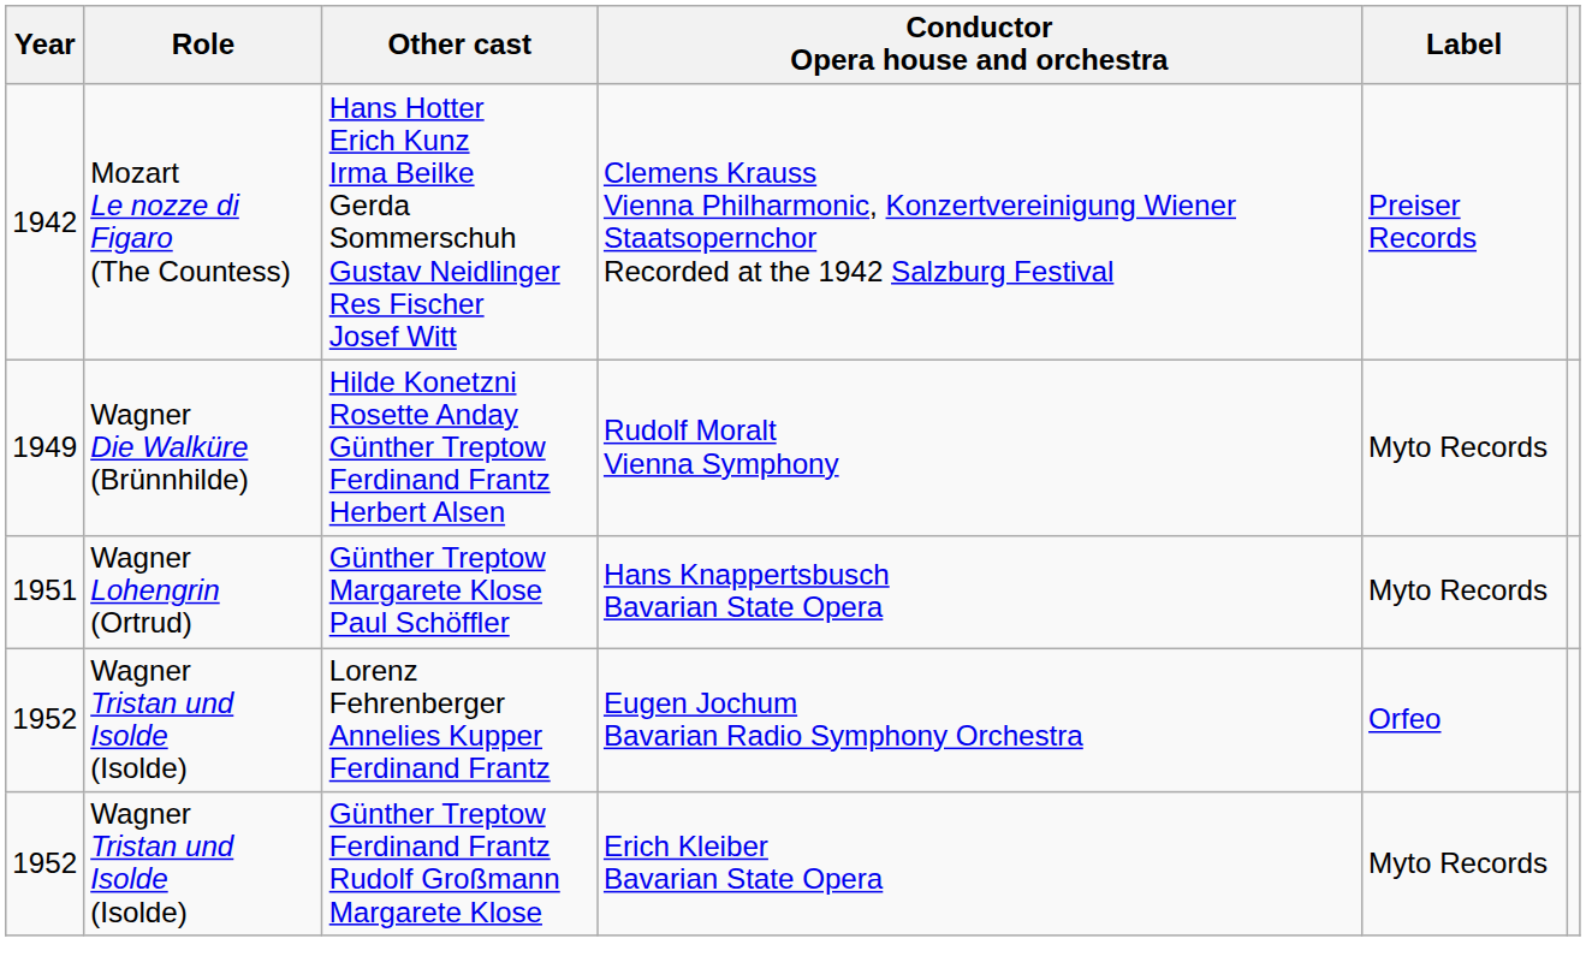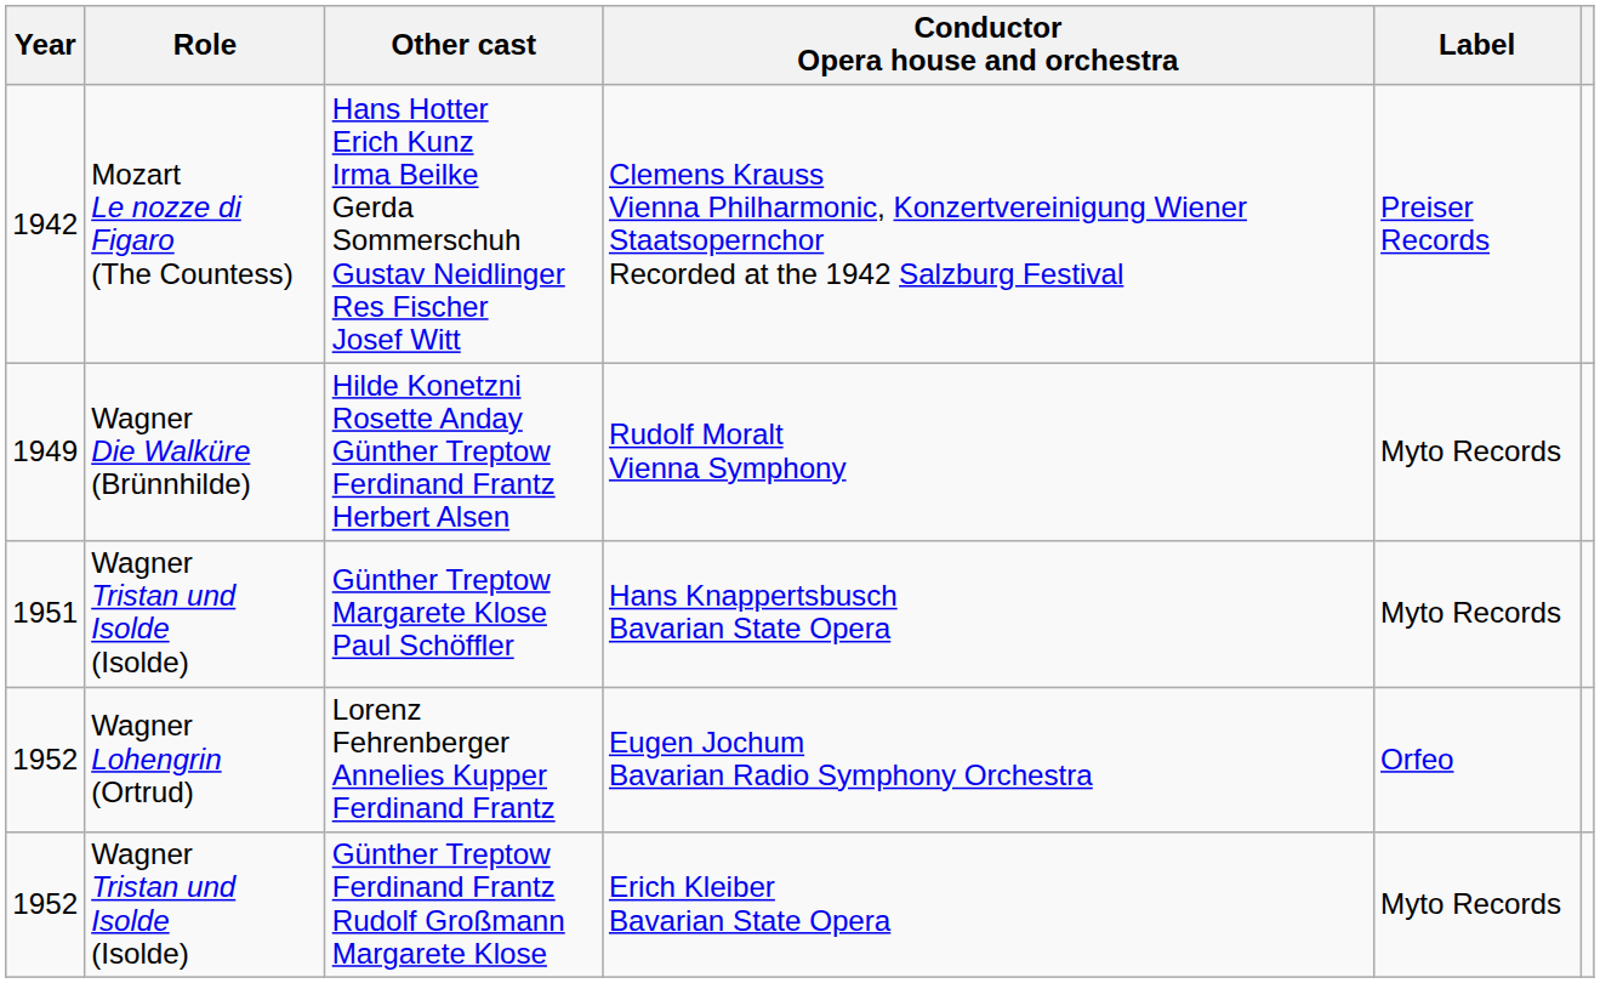 <table class="wikitable">
 <tr>
 <th>Year</th>
 <th>Role</th>
 <th>Other cast</th>
 <th>Conductor<br>Opera house and orchestra</th>
 <th>Label</th>
 <th></th>
 </tr>
 <tr>
 <td>1942</td>
 <td>Mozart<br><em><a href='#'>Le nozze di Figaro</a></em><br>(The Countess)</td>
 <td><a href='#'>Hans Hotter</a><br><a href='#'>Erich Kunz</a><br><a href='#'>Irma Beilke</a><br>Gerda Sommerschuh<br><a href='#'>Gustav Neidlinger</a><br><a href='#'>Res Fischer</a><br><a href='#'>Josef Witt</a></td>
 <td><a href='#'>Clemens Krauss</a><br><a href='#'>Vienna Philharmonic</a>, <a href='#'>Konzertvereinigung Wiener Staatsopernchor</a><br>Recorded at the 1942 <a href='#'>Salzburg Festival</a></td>
 <td><a href='#'>Preiser Records</a></td>
 <td style="text-align:center"></td>
 </tr>
 <tr>
 <td>1949</td>
 <td>Wagner<br><em><a href='#'>Die Walküre</a></em><br>(Brünnhilde)</td>
 <td><a href='#'>Hilde Konetzni</a><br><a href='#'>Rosette Anday</a><br><a href='#'>Günther Treptow</a><br><a href='#'>Ferdinand Frantz</a><br><a href='#'>Herbert Alsen</a></td>
 <td><a href='#'>Rudolf Moralt</a><br><a href='#'>Vienna Symphony</a></td>
 <td>Myto Records</td>
 <td style="text-align:center"></td>
 </tr>
 <tr>
 <td>1951</td>
-<td>Wagner<br><em><a href='#'>Lohengrin</a></em><br>(Ortrud)</td>
+<td>Wagner<br><em><a href='#'>Tristan und Isolde</a></em><br>(Isolde)</td>
 <td><a href='#'>Günther Treptow</a><br><a href='#'>Margarete Klose</a><br><a href='#'>Paul Schöffler</a></td>
 <td><a href='#'>Hans Knappertsbusch</a><br><a href='#'>Bavarian State Opera</a></td>
 <td>Myto Records</td>
 <td style="text-align:center"></td>
 </tr>
 <tr>
 <td>1952</td>
-<td>Wagner<br><em><a href='#'>Tristan und Isolde</a></em><br>(Isolde)</td>
+<td>Wagner<br><em><a href='#'>Lohengrin</a></em><br>(Ortrud)</td>
 <td>Lorenz Fehrenberger<br><a href='#'>Annelies Kupper</a><br><a href='#'>Ferdinand Frantz</a></td>
 <td><a href='#'>Eugen Jochum</a><br><a href='#'>Bavarian Radio Symphony Orchestra</a></td>
 <td><a href='#'>Orfeo</a></td>
 <td style="text-align:center"></td>
 </tr>
 <tr>
 <td>1952</td>
 <td>Wagner<br><em><a href='#'>Tristan und Isolde</a></em><br>(Isolde)</td>
 <td><a href='#'>Günther Treptow</a><br><a href='#'>Ferdinand Frantz</a><br><a href='#'>Rudolf Großmann</a><br><a href='#'>Margarete Klose</a></td>
 <td><a href='#'>Erich Kleiber</a><br><a href='#'>Bavarian State Opera</a></td>
 <td>Myto Records</td>
 <td style="text-align:center"></td>
 </tr>
 </table>
